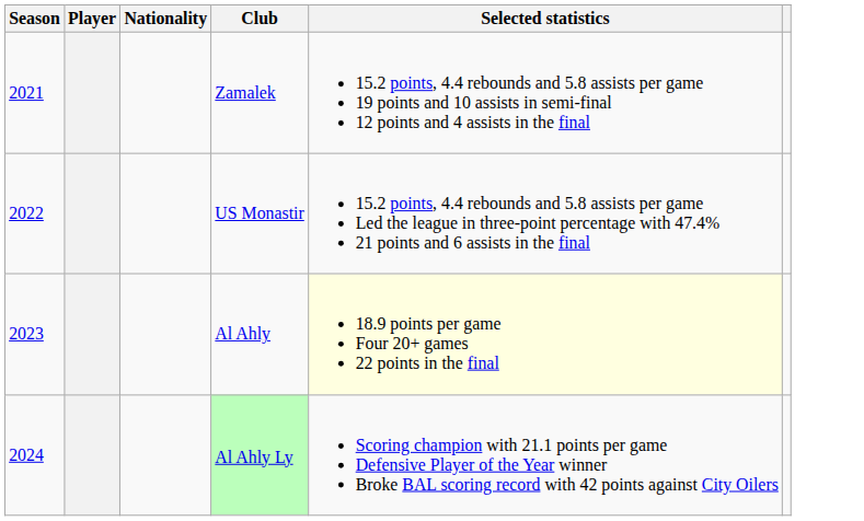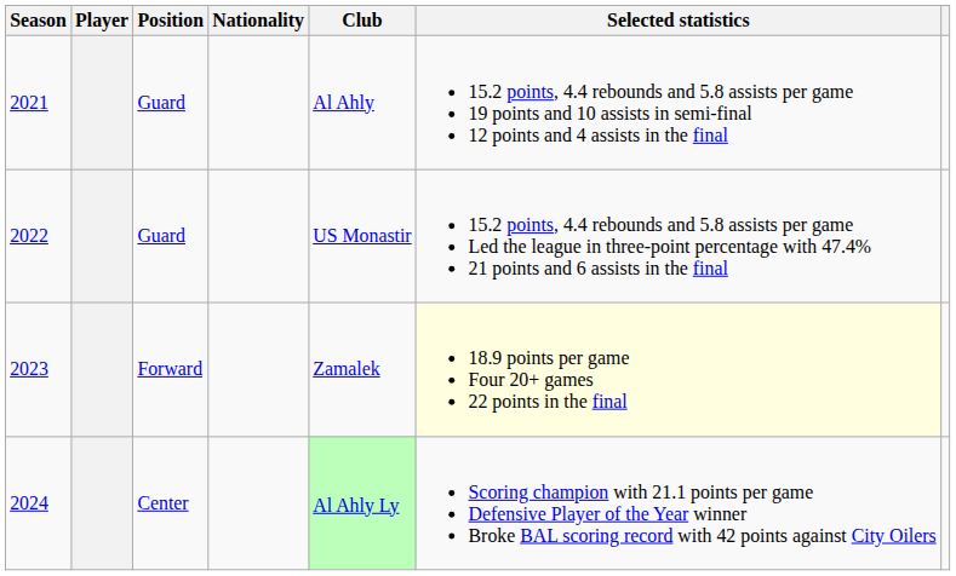 <table class="wikitable plainrowheaders sortable">
 <tr>
 <th scope="col">Season</th>
 <th scope="col">Player</th>
+<th scope="col">Position</th>
 <th scope="col">Nationality</th>
 <th scope="col">Club</th>
 <th class=unsortable>Selected statistics</th>
 <th scope="col" class=unsortable></th>
 </tr>
 <tr>
 <td><a href='#'>2021</a></td>
 <th scope="row"></th>
+<td><a href='#'>Guard</a></td>
 <td></td>
-<td> <a href='#'>Zamalek</a></td>
+<td> <a href='#'>Al Ahly</a></td>
 <td><br><ul><li>15.2 <a href='#'>points</a>, 4.4 rebounds and 5.8 assists per game</li><li>19 points and 10 assists in semi-final</li><li>12 points and 4 assists in the <a href='#'>final</a></li></ul></td>
 <td align="center"></td>
 </tr>
 <tr>
 <td><a href='#'>2022</a></td>
 <th scope="row"></th>
+<td><a href='#'>Guard</a></td>
 <td></td>
 <td> <a href='#'>US Monastir</a></td>
 <td><br><ul><li>15.2 <a href='#'>points</a>, 4.4 rebounds and 5.8 assists per game</li><li>Led the league in three-point percentage with 47.4%</li><li>21 points and 6 assists in the <a href='#'>final</a></li></ul></td>
 <td align="center"></td>
 </tr>
 <tr>
 <td><a href='#'>2023</a></td>
 <th scope="row"></th>
+<td><a href='#'>Forward</a></td>
 <td></td>
-<td> <a href='#'>Al Ahly</a></td>
+<td> <a href='#'>Zamalek</a></td>
 <td style="background: lightyellow;"><br><ul><li>18.9 points per game</li><li>Four 20+ games</li><li>22 points in the <a href='#'>final</a></li></ul></td>
 <td align="center"></td>
 </tr>
 <tr>
 <td><a href='#'>2024</a></td>
 <th scope="row"></th>
+<td><a href='#'>Center</a></td>
 <td></td>
 <td style="background:#bbffbb"> <a href='#'>Al Ahly Ly</a><sup></sup></td>
 <td><br><ul><li><a href='#'>Scoring champion</a> with 21.1 points per game</li><li><a href='#'>Defensive Player of the Year</a> winner</li><li>Broke <a href='#'>BAL scoring record</a> with 42 points against <a href='#'>City Oilers</a></li></ul></td>
 <td align="center"></td>
 </tr>
 </table>
